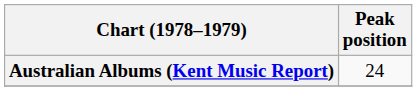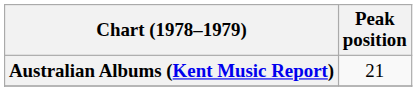 <table class="wikitable sortable plainrowheaders">
 <tr>
 <th>Chart (1978–1979)</th>
 <th>Peak<br>position</th>
 </tr>
 <tr>
 <th scope="row">Australian Albums (<a href='#'>Kent Music Report</a>)</th>
-<td style="text-align:center;">24</td>
+<td style="text-align:center;">21</td>
 </tr>
 <tr>
 </tr>
 <tr>
 </tr>
 <tr>
 </tr>
 <tr>
 </tr>
 </table>
